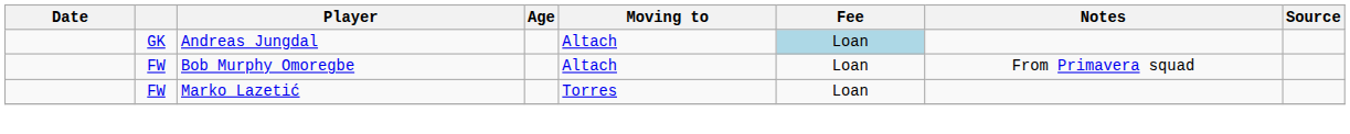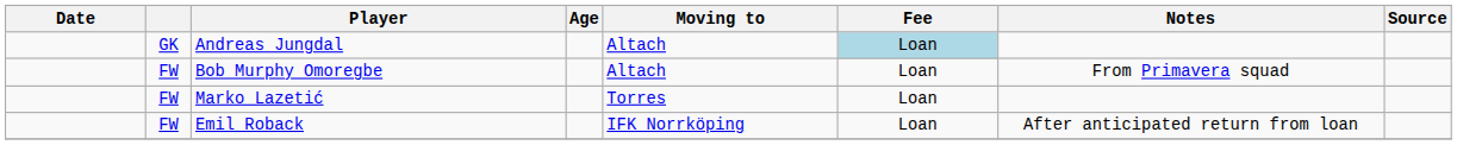 <table class="wikitable sortable">
 <tr>
 <th style="width:105px">Date</th>
 <th style="width:30px"></th>
 <th style="width:290px">Player</th>
 <th style="width:20px">Age</th>
 <th style="width:180px">Moving to</th>
 <th style="width:120px">Fee</th>
 <th style="width:300px" class="unsortable">Notes</th>
 <th style="width:35px">Source</th>
 </tr>
 <tr>
 <td></td>
 <td style="text-align:center"><a href='#'>GK</a></td>
 <td> <a href='#'>Andreas Jungdal</a></td>
 <td style="text-align:center"></td>
 <td> <a href='#'>Altach</a></td>
 <td style="background: lightblue; text-align:center">Loan</td>
 <td style="text-align:center"></td>
 <td></td>
 </tr>
 <tr>
 <td></td>
 <td style="text-align:center"><a href='#'>FW</a></td>
 <td>   <a href='#'>Bob Murphy Omoregbe</a></td>
 <td style="text-align:center"></td>
 <td> <a href='#'>Altach</a></td>
 <td style="text-align:center">Loan</td>
 <td style="text-align:center">From <a href='#'>Primavera</a> squad</td>
 <td></td>
 </tr>
 <tr>
 <td></td>
 <td style="text-align:center"><a href='#'>FW</a></td>
 <td> <a href='#'>Marko Lazetić</a></td>
 <td style="text-align:center"></td>
 <td> <a href='#'>Torres</a></td>
 <td style="text-align:center">Loan</td>
 <td style="text-align:center"></td>
 <td></td>
 </tr>
 <tr>
+<td></td>
+<td style="text-align:center"><a href='#'>FW</a></td>
+<td> <a href='#'>Emil Roback</a></td>
+<td style="text-align:center"></td>
+<td> <a href='#'>IFK Norrköping</a></td>
+<td style="text-align:center">Loan</td>
+<td style="text-align:center">After anticipated return from loan</td>
+<td></td>
+</tr>
+<tr>
 </tr>
 </table>
